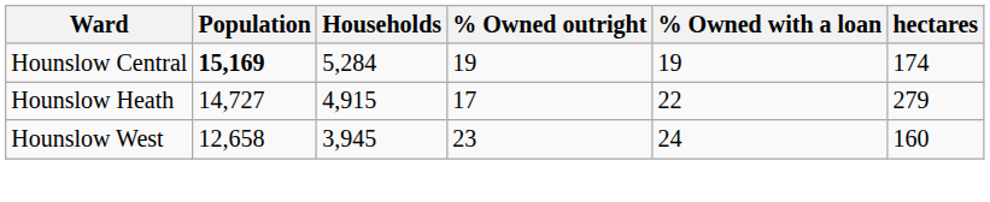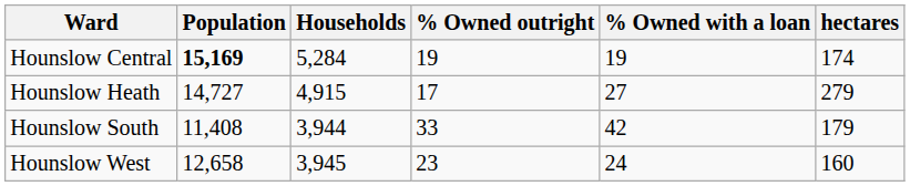 <table class="wikitable">
 <tr>
 <th>Ward</th>
 <th>Population</th>
 <th>Households</th>
 <th>% Owned outright</th>
 <th>% Owned with a loan</th>
 <th>hectares</th>
 </tr>
 <tr>
 <td>Hounslow Central</td>
 <td><strong>15,169</strong></td>
 <td>5,284</td>
 <td>19</td>
 <td>19</td>
 <td>174</td>
 </tr>
 <tr>
 <td>Hounslow Heath</td>
 <td>14,727</td>
 <td>4,915</td>
 <td>17</td>
-<td>22</td>
+<td>27</td>
 <td>279</td>
+</tr>
+<tr>
+<td>Hounslow South</td>
+<td>11,408</td>
+<td>3,944</td>
+<td>33</td>
+<td>42</td>
+<td>179</td>
 </tr>
 <tr>
 <td>Hounslow West</td>
 <td>12,658</td>
 <td>3,945</td>
 <td>23</td>
 <td>24</td>
 <td>160</td>
 </tr>
 </table>
